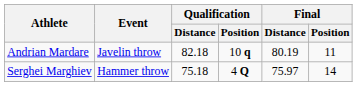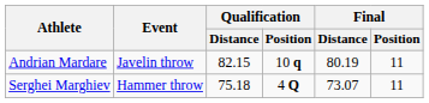 <table class=wikitable style=font-size:90%>
 <tr>
 <th rowspan=2>Athlete</th>
 <th rowspan=2>Event</th>
 <th colspan=2>Qualification</th>
 <th colspan=2>Final</th>
 </tr>
 <tr style=font-size:95%>
 <th>Distance</th>
 <th>Position</th>
 <th>Distance</th>
 <th>Position</th>
 </tr>
 <tr align=center>
 <td align=left><a href='#'>Andrian Mardare</a></td>
 <td align=left><a href='#'>Javelin throw</a></td>
-<td>82.18 </td>
+<td>82.15 </td>
 <td>10 <strong>q</strong></td>
 <td>80.19</td>
 <td>11</td>
 </tr>
 <tr align=center>
 <td align=left><a href='#'>Serghei Marghiev</a></td>
 <td align=left><a href='#'>Hammer throw</a></td>
 <td>75.18</td>
 <td>4 <strong>Q</strong></td>
-<td>75.97</td>
-<td>14</td>
+<td>73.07</td>
+<td>11</td>
 </tr>
 </table>
